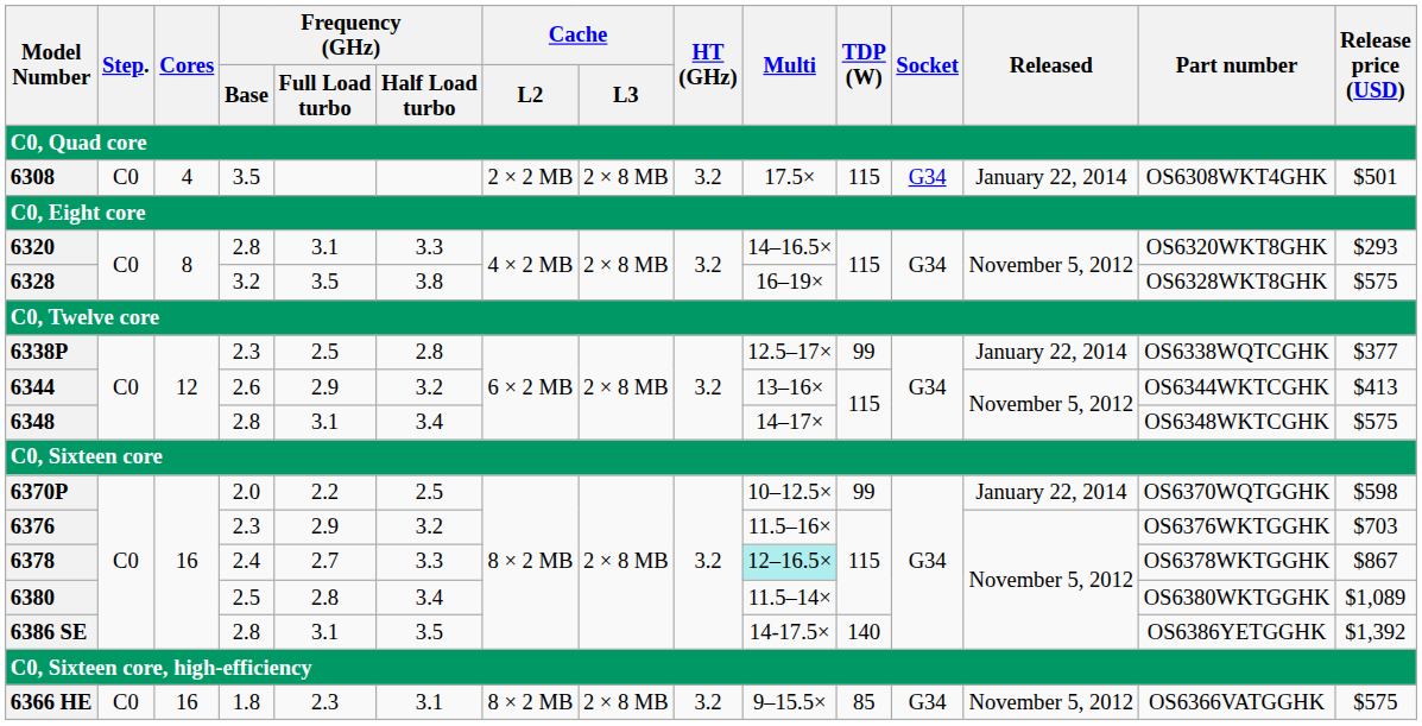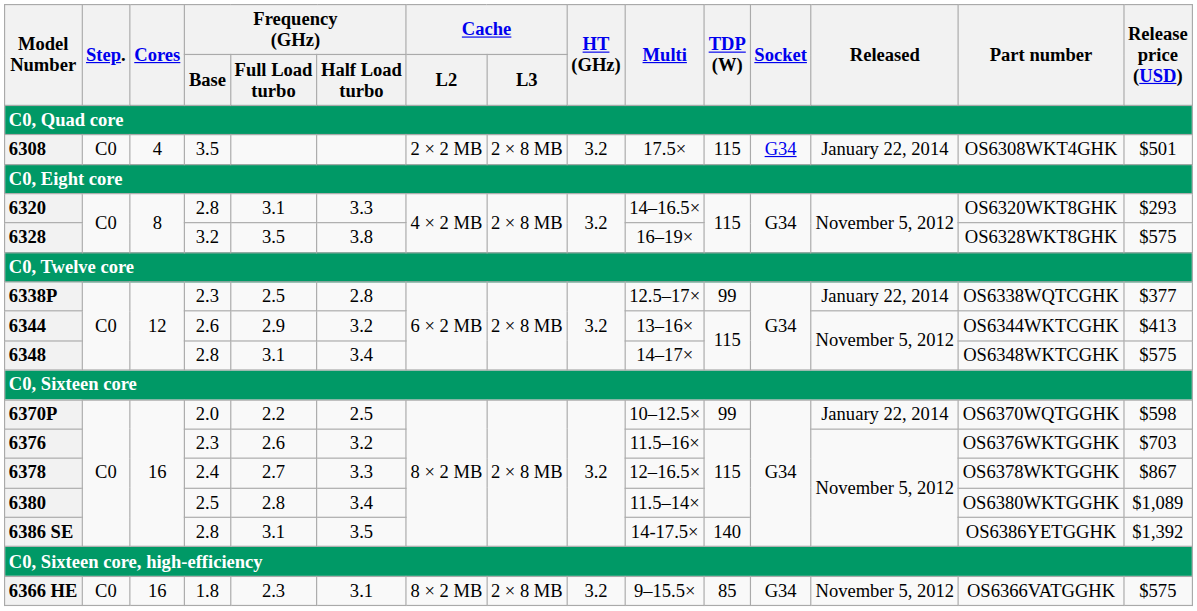 <table class="wikitable" style="text-align:center;">
 <tr>
 <th rowspan="2">Model<br>Number</th>
 <th rowspan="2"><a href='#'>Step</a>.</th>
 <th rowspan="2"><a href='#'>Cores</a></th>
 <th colspan="3">Frequency<br>(GHz)</th>
 <th colspan="2"><a href='#'>Cache</a></th>
 <th rowspan="2"><a href='#'>HT</a><br>(GHz)</th>
 <th rowspan="2"><a href='#'>Multi</a></th>
 <th rowspan="2"><a href='#'>TDP</a><br>(W)</th>
 <th rowspan="2"><a href='#'>Socket</a></th>
 <th rowspan="2">Released</th>
 <th rowspan="2">Part number</th>
 <th rowspan="2">Release<br>price<br>(<a href='#'>USD</a>)</th>
 </tr>
 <tr>
 <th>Base</th>
 <th>Full Load<br>turbo</th>
 <th>Half Load<br>turbo</th>
 <th>L2</th>
 <th>L3</th>
 </tr>
 <tr>
 <td colspan="15"  style="background:#096; color:white; text-align:left;"><strong>C0, Quad core</strong></td>
 </tr>
 <tr>
 <th style="text-align:left;">6308</th>
 <td>C0</td>
 <td>4</td>
 <td>3.5</td>
 <td></td>
 <td></td>
 <td>2 × 2 MB</td>
 <td>2 × 8 MB</td>
 <td>3.2</td>
 <td>17.5×</td>
 <td>115</td>
 <td><a href='#'>G34</a></td>
 <td>January 22, 2014</td>
 <td>OS6308WKT4GHK</td>
 <td>$501</td>
 </tr>
 <tr>
 <td colspan="15"  style="background:#096; color:white; text-align:left;"><strong>C0, Eight core</strong></td>
 </tr>
 <tr>
 <th style="text-align:left;">6320</th>
 <td rowspan="2">C0</td>
 <td rowspan="2">8</td>
 <td>2.8</td>
 <td>3.1</td>
 <td>3.3</td>
 <td rowspan="2">4 × 2 MB</td>
 <td rowspan="2">2 × 8 MB</td>
 <td rowspan="2">3.2</td>
 <td>14–16.5×</td>
 <td rowspan="2">115</td>
 <td rowspan="2">G34</td>
 <td rowspan="2">November 5, 2012</td>
 <td>OS6320WKT8GHK</td>
 <td>$293</td>
 </tr>
 <tr>
 <th style="text-align:left;">6328</th>
 <td>3.2</td>
 <td>3.5</td>
 <td>3.8</td>
 <td>16–19×</td>
 <td>OS6328WKT8GHK</td>
 <td>$575</td>
 </tr>
 <tr>
 <td colspan="15"  style="background:#096; color:white; text-align:left;"><strong>C0, Twelve core</strong></td>
 </tr>
 <tr>
 <th style="text-align:left;">6338P</th>
 <td rowspan="3">C0</td>
 <td rowspan="3">12</td>
 <td>2.3</td>
 <td>2.5</td>
 <td>2.8</td>
 <td rowspan="3">6 × 2 MB</td>
 <td rowspan="3">2 × 8 MB</td>
 <td rowspan="3">3.2</td>
 <td>12.5–17×</td>
 <td>99</td>
 <td rowspan="3">G34</td>
 <td>January 22, 2014</td>
 <td>OS6338WQTCGHK</td>
 <td>$377</td>
 </tr>
 <tr>
 <th style="text-align:left;">6344</th>
 <td>2.6</td>
 <td>2.9</td>
 <td>3.2</td>
 <td>13–16×</td>
 <td rowspan="2">115</td>
 <td rowspan="2">November 5, 2012</td>
 <td>OS6344WKTCGHK</td>
 <td>$413</td>
 </tr>
 <tr>
 <th style="text-align:left;">6348</th>
 <td>2.8</td>
 <td>3.1</td>
 <td>3.4</td>
 <td>14–17×</td>
 <td>OS6348WKTCGHK</td>
 <td>$575</td>
 </tr>
 <tr>
 <td colspan="15"  style="background:#096; color:white; text-align:left;"><strong>C0, Sixteen core</strong></td>
 </tr>
 <tr>
 <th style="text-align:left;">6370P</th>
 <td rowspan="5">C0</td>
 <td rowspan="5">16</td>
 <td>2.0</td>
 <td>2.2</td>
 <td>2.5</td>
 <td rowspan="5">8 × 2 MB</td>
 <td rowspan="5">2 × 8 MB</td>
 <td rowspan="5">3.2</td>
 <td>10–12.5×</td>
 <td>99</td>
 <td rowspan="5">G34</td>
 <td>January 22, 2014</td>
 <td>OS6370WQTGGHK</td>
 <td>$598</td>
 </tr>
 <tr>
 <th style="text-align:left;">6376</th>
 <td>2.3</td>
-<td>2.9</td>
+<td>2.6</td>
 <td>3.2</td>
 <td>11.5–16×</td>
 <td rowspan="3">115</td>
 <td rowspan="4">November 5, 2012</td>
 <td>OS6376WKTGGHK</td>
 <td>$703</td>
 </tr>
 <tr>
 <th style="text-align:left;">6378</th>
 <td>2.4</td>
 <td>2.7</td>
 <td>3.3</td>
-<td style="background: paleturquoise;">12–16.5×</td>
+<td>12–16.5×</td>
 <td>OS6378WKTGGHK</td>
 <td>$867</td>
 </tr>
 <tr>
 <th style="text-align:left;">6380</th>
 <td>2.5</td>
 <td>2.8</td>
 <td>3.4</td>
 <td>11.5–14×</td>
 <td>OS6380WKTGGHK</td>
 <td>$1,089</td>
 </tr>
 <tr>
 <th style="text-align:left;">6386 SE</th>
 <td>2.8</td>
 <td>3.1</td>
 <td>3.5</td>
 <td>14-17.5×</td>
 <td>140</td>
 <td>OS6386YETGGHK</td>
 <td>$1,392</td>
 </tr>
 <tr>
 <td colspan="15"  style="background:#096; color:white; text-align:left;"><strong>C0, Sixteen core, high-efficiency</strong></td>
 </tr>
 <tr>
 <th style="text-align:left;">6366 HE</th>
 <td>C0</td>
 <td>16</td>
 <td>1.8</td>
 <td>2.3</td>
 <td>3.1</td>
 <td>8 × 2 MB</td>
 <td>2 × 8 MB</td>
 <td>3.2</td>
 <td>9–15.5×</td>
 <td>85</td>
 <td>G34</td>
 <td>November 5, 2012</td>
 <td>OS6366VATGGHK</td>
 <td>$575</td>
 </tr>
 </table>
